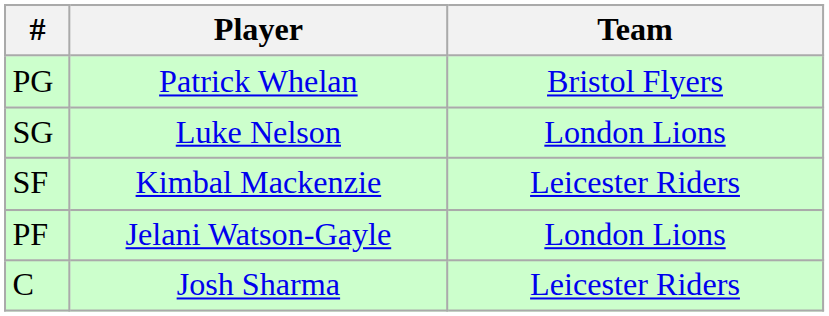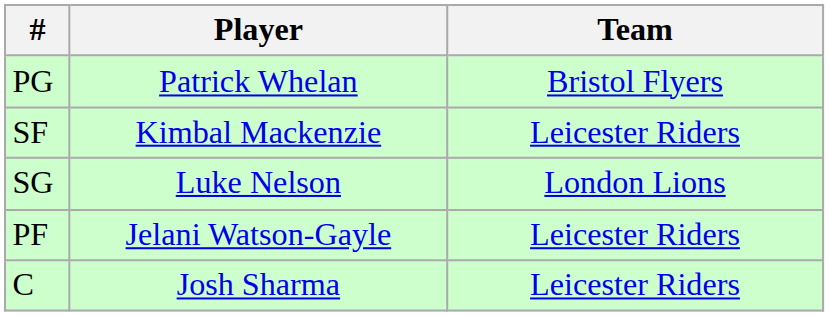 <table class="wikitable" style="text-align:center">
 <tr>
 <th width=25>#</th>
 <th width=180>Player</th>
 <th width=180>Team</th>
 </tr>
 <tr style="background:#cfc;">
 <td align=left>PG</td>
 <td><a href='#'>Patrick Whelan</a></td>
 <td><a href='#'>Bristol Flyers</a></td>
 </tr>
 <tr style="background:#cfc;">
+<td align=left>SF</td>
+<td><a href='#'>Kimbal Mackenzie</a></td>
+<td><a href='#'>Leicester Riders</a></td>
+</tr>
+<tr style="background:#cfc;">
 <td align=left>SG</td>
 <td><a href='#'>Luke Nelson</a></td>
 <td><a href='#'>London Lions</a></td>
 </tr>
 <tr style="background:#cfc;">
-<td align=left>SF</td>
-<td><a href='#'>Kimbal Mackenzie</a></td>
-<td><a href='#'>Leicester Riders</a></td>
-</tr>
-<tr style="background:#cfc;">
 <td align=left>PF</td>
 <td><a href='#'>Jelani Watson-Gayle</a></td>
-<td><a href='#'>London Lions</a></td>
+<td><a href='#'>Leicester Riders</a></td>
 </tr>
 <tr style="background:#cfc;">
 <td align=left>C</td>
 <td><a href='#'>Josh Sharma</a></td>
 <td><a href='#'>Leicester Riders</a></td>
 </tr>
 </table>
